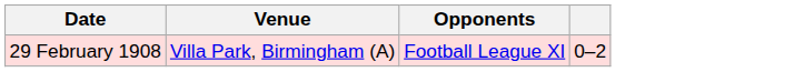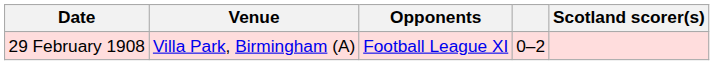 <table class="wikitable">
 <tr>
 <th>Date</th>
 <th>Venue</th>
 <th>Opponents</th>
 <th></th>
+<th>Scotland scorer(s)</th>
 </tr>
 <tr bgcolor=#ffdddd>
 <td>29 February 1908</td>
 <td><a href='#'>Villa Park</a>, <a href='#'>Birmingham</a> (A)</td>
 <td> <a href='#'>Football League XI</a></td>
 <td align=center>0–2</td>
+<td></td>
 </tr>
 </table>
